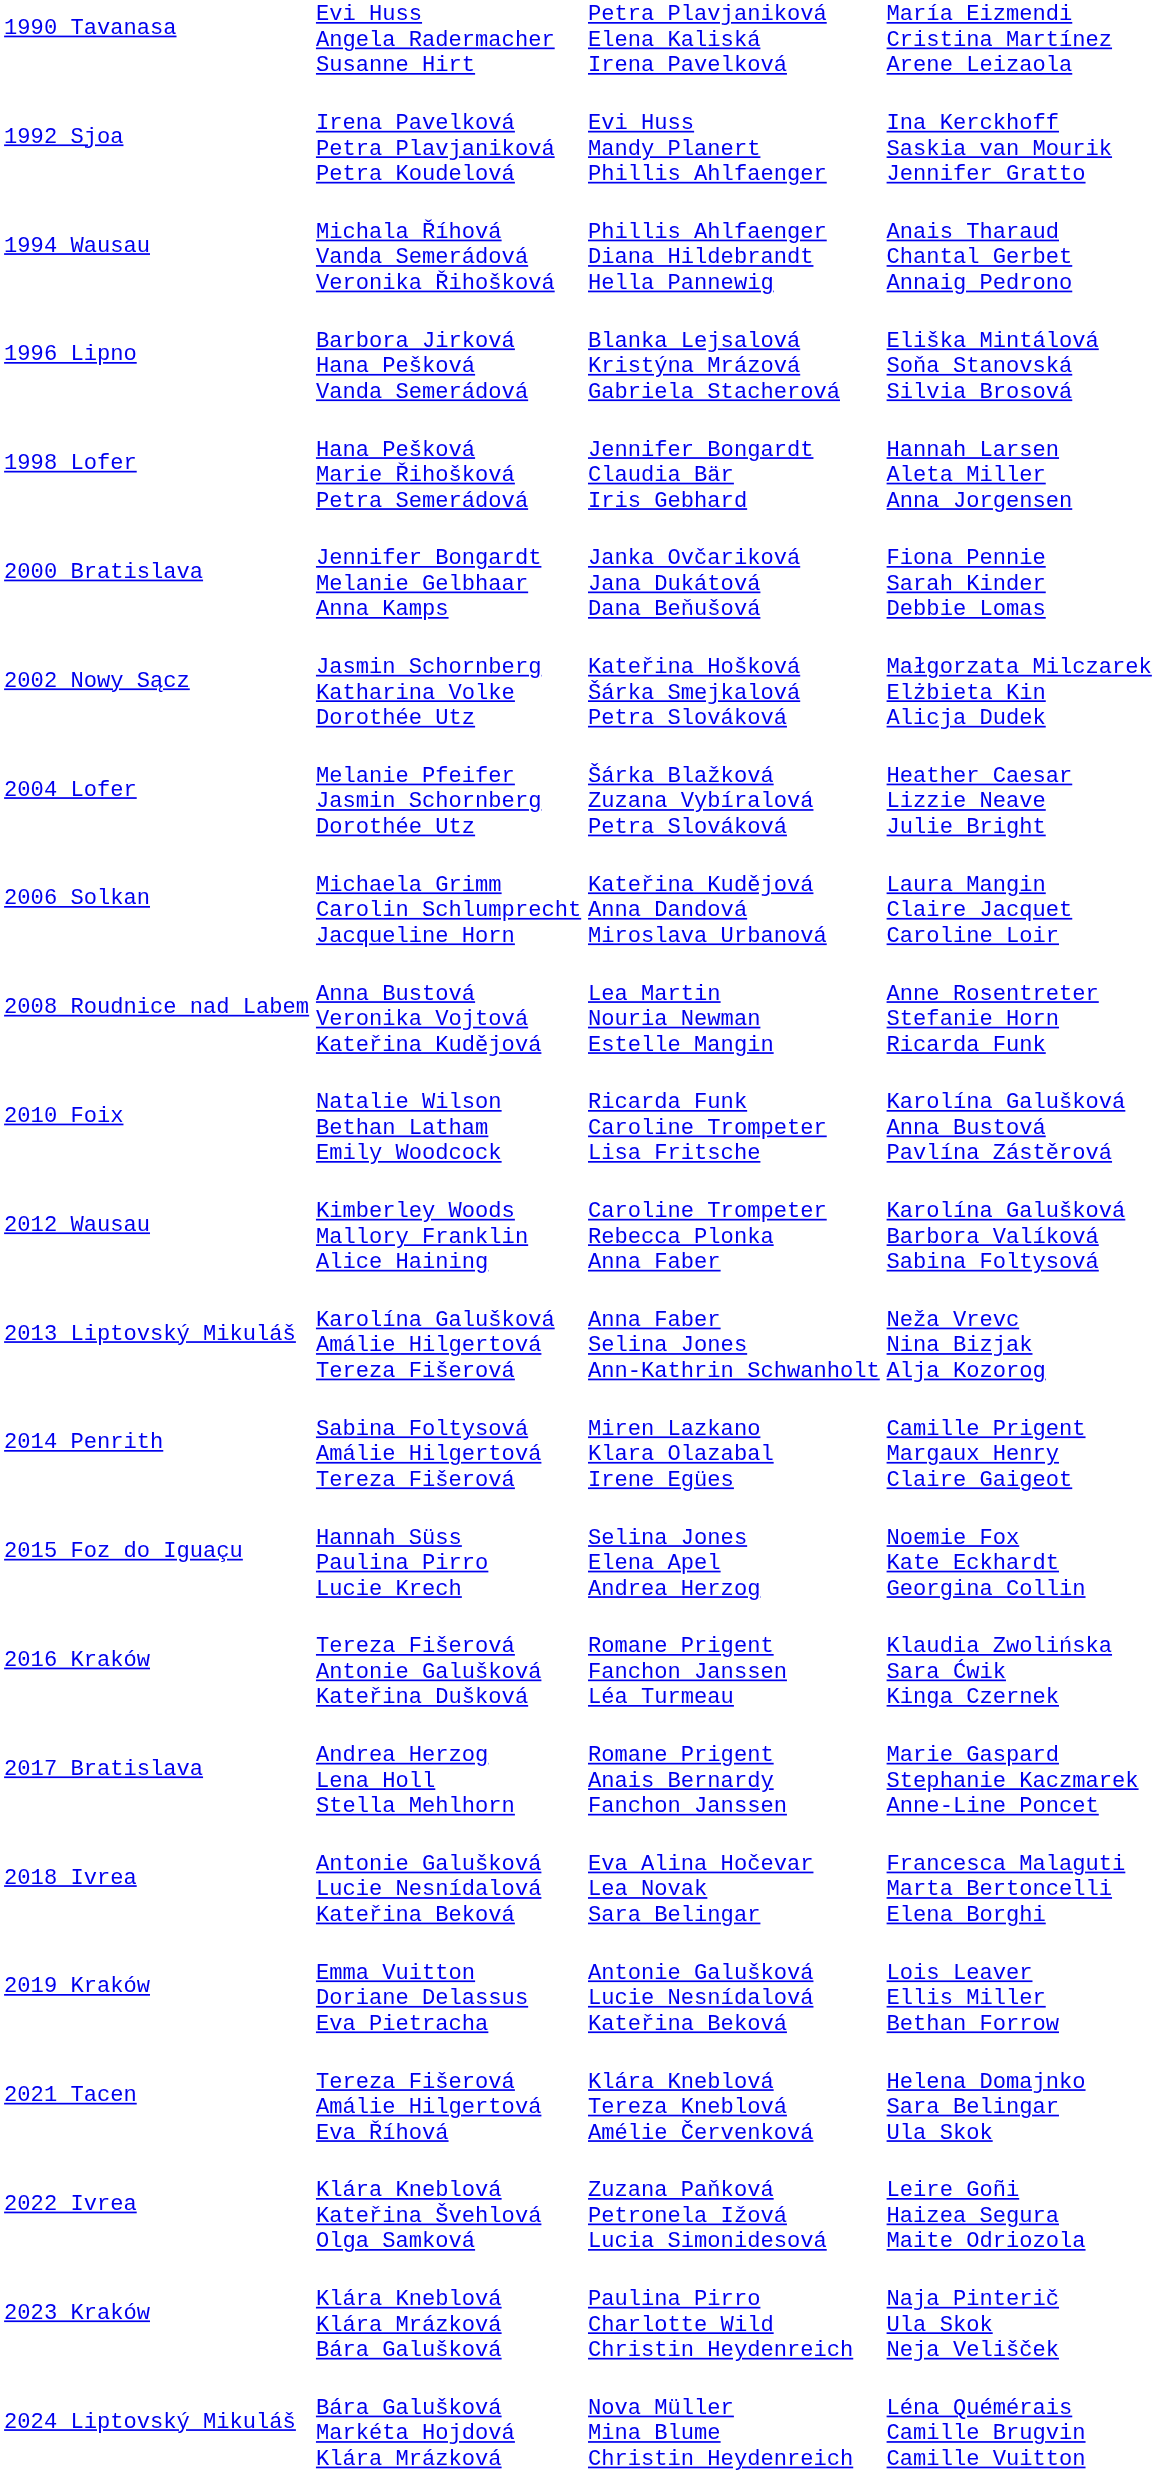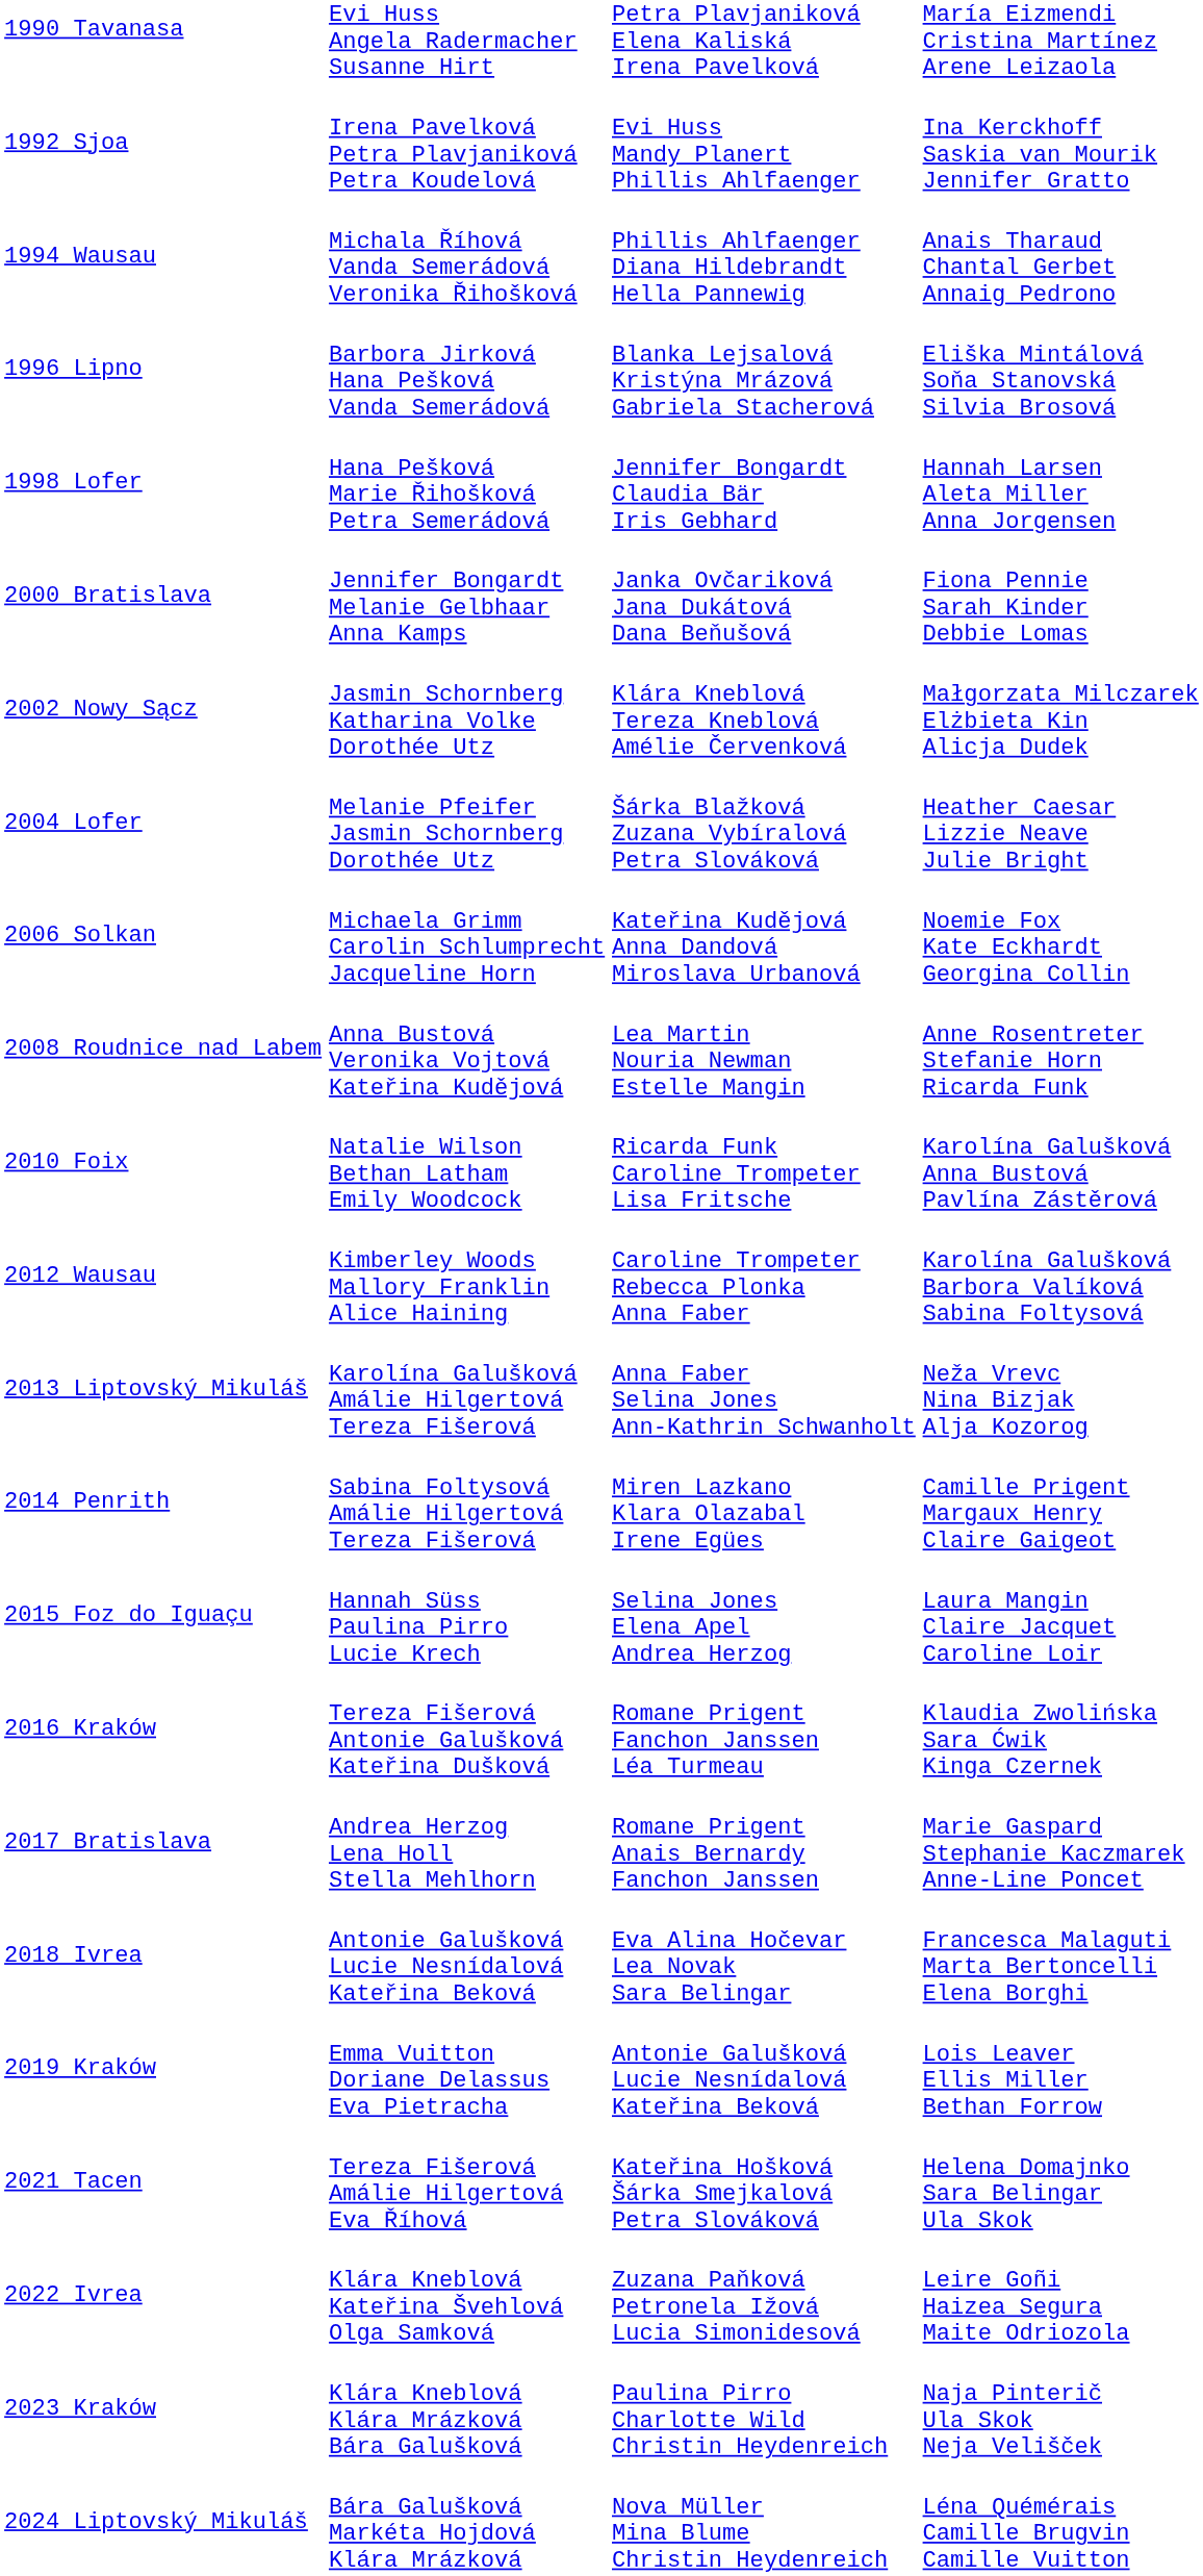 <table>
 <tr>
 <td><a href='#'>1990 Tavanasa</a></td>
 <td><br><a href='#'>Evi Huss</a><br><a href='#'>Angela Radermacher</a><br><a href='#'>Susanne Hirt</a></td>
 <td><br><a href='#'>Petra Plavjaniková</a><br><a href='#'>Elena Kaliská</a><br><a href='#'>Irena Pavelková</a></td>
 <td><br><a href='#'>María Eizmendi</a><br><a href='#'>Cristina Martínez</a><br><a href='#'>Arene Leizaola</a></td>
 </tr>
 <tr>
 <td><a href='#'>1992 Sjoa</a></td>
 <td><br><a href='#'>Irena Pavelková</a><br><a href='#'>Petra Plavjaniková</a><br><a href='#'>Petra Koudelová</a></td>
 <td><br><a href='#'>Evi Huss</a><br><a href='#'>Mandy Planert</a><br><a href='#'>Phillis Ahlfaenger</a></td>
 <td><br><a href='#'>Ina Kerckhoff</a><br><a href='#'>Saskia van Mourik</a><br><a href='#'>Jennifer Gratto</a></td>
 </tr>
 <tr>
 <td><a href='#'>1994 Wausau</a></td>
 <td><br><a href='#'>Michala Říhová</a><br><a href='#'>Vanda Semerádová</a><br><a href='#'>Veronika Řihošková</a></td>
 <td><br><a href='#'>Phillis Ahlfaenger</a><br><a href='#'>Diana Hildebrandt</a><br><a href='#'>Hella Pannewig</a></td>
 <td><br><a href='#'>Anais Tharaud</a><br><a href='#'>Chantal Gerbet</a><br><a href='#'>Annaig Pedrono</a></td>
 </tr>
 <tr>
 <td><a href='#'>1996 Lipno</a></td>
 <td><br><a href='#'>Barbora Jirková</a><br><a href='#'>Hana Pešková</a><br><a href='#'>Vanda Semerádová</a></td>
 <td><br><a href='#'>Blanka Lejsalová</a><br><a href='#'>Kristýna Mrázová</a><br><a href='#'>Gabriela Stacherová</a></td>
 <td><br><a href='#'>Eliška Mintálová</a><br><a href='#'>Soňa Stanovská</a><br><a href='#'>Silvia Brosová</a></td>
 </tr>
 <tr>
 <td><a href='#'>1998 Lofer</a></td>
 <td><br><a href='#'>Hana Pešková</a><br><a href='#'>Marie Řihošková</a><br><a href='#'>Petra Semerádová</a></td>
 <td><br><a href='#'>Jennifer Bongardt</a><br><a href='#'>Claudia Bär</a><br><a href='#'>Iris Gebhard</a></td>
 <td><br><a href='#'>Hannah Larsen</a><br><a href='#'>Aleta Miller</a><br><a href='#'>Anna Jorgensen</a></td>
 </tr>
 <tr>
 <td><a href='#'>2000 Bratislava</a></td>
 <td><br><a href='#'>Jennifer Bongardt</a><br><a href='#'>Melanie Gelbhaar</a><br><a href='#'>Anna Kamps</a></td>
 <td><br><a href='#'>Janka Ovčariková</a><br><a href='#'>Jana Dukátová</a><br><a href='#'>Dana Beňušová</a></td>
 <td><br><a href='#'>Fiona Pennie</a><br><a href='#'>Sarah Kinder</a><br><a href='#'>Debbie Lomas</a></td>
 </tr>
 <tr>
 <td><a href='#'>2002 Nowy Sącz</a></td>
 <td><br><a href='#'>Jasmin Schornberg</a><br><a href='#'>Katharina Volke</a><br><a href='#'>Dorothée Utz</a></td>
-<td><br><a href='#'>Kateřina Hošková</a><br><a href='#'>Šárka Smejkalová</a><br><a href='#'>Petra Slováková</a></td>
+<td><br><a href='#'>Klára Kneblová</a><br><a href='#'>Tereza Kneblová</a><br><a href='#'>Amélie Červenková</a></td>
 <td><br><a href='#'>Małgorzata Milczarek</a><br><a href='#'>Elżbieta Kin</a><br><a href='#'>Alicja Dudek</a></td>
 </tr>
 <tr>
 <td><a href='#'>2004 Lofer</a></td>
 <td><br><a href='#'>Melanie Pfeifer</a><br><a href='#'>Jasmin Schornberg</a><br><a href='#'>Dorothée Utz</a></td>
 <td><br><a href='#'>Šárka Blažková</a><br><a href='#'>Zuzana Vybíralová</a><br><a href='#'>Petra Slováková</a></td>
 <td><br><a href='#'>Heather Caesar</a><br><a href='#'>Lizzie Neave</a><br><a href='#'>Julie Bright</a></td>
 </tr>
 <tr>
 <td><a href='#'>2006 Solkan</a></td>
 <td><br><a href='#'>Michaela Grimm</a><br><a href='#'>Carolin Schlumprecht</a><br><a href='#'>Jacqueline Horn</a></td>
 <td><br><a href='#'>Kateřina Kudějová</a><br><a href='#'>Anna Dandová</a><br><a href='#'>Miroslava Urbanová</a></td>
-<td><br><a href='#'>Laura Mangin</a><br><a href='#'>Claire Jacquet</a><br><a href='#'>Caroline Loir</a></td>
+<td><br><a href='#'>Noemie Fox</a><br><a href='#'>Kate Eckhardt</a><br><a href='#'>Georgina Collin</a></td>
 </tr>
 <tr>
 <td><a href='#'>2008 Roudnice nad Labem</a></td>
 <td><br><a href='#'>Anna Bustová</a><br><a href='#'>Veronika Vojtová</a><br><a href='#'>Kateřina Kudějová</a></td>
 <td><br><a href='#'>Lea Martin</a><br><a href='#'>Nouria Newman</a><br><a href='#'>Estelle Mangin</a></td>
 <td><br><a href='#'>Anne Rosentreter</a><br><a href='#'>Stefanie Horn</a><br><a href='#'>Ricarda Funk</a></td>
 </tr>
 <tr>
 <td><a href='#'>2010 Foix</a></td>
 <td><br><a href='#'>Natalie Wilson</a><br><a href='#'>Bethan Latham</a><br><a href='#'>Emily Woodcock</a></td>
 <td><br><a href='#'>Ricarda Funk</a><br><a href='#'>Caroline Trompeter</a><br><a href='#'>Lisa Fritsche</a></td>
 <td><br><a href='#'>Karolína Galušková</a><br><a href='#'>Anna Bustová</a><br><a href='#'>Pavlína Zástěrová</a></td>
 </tr>
 <tr>
 <td><a href='#'>2012 Wausau</a></td>
 <td><br><a href='#'>Kimberley Woods</a><br><a href='#'>Mallory Franklin</a><br><a href='#'>Alice Haining</a></td>
 <td><br><a href='#'>Caroline Trompeter</a><br><a href='#'>Rebecca Plonka</a><br><a href='#'>Anna Faber</a></td>
 <td><br><a href='#'>Karolína Galušková</a><br><a href='#'>Barbora Valíková</a><br><a href='#'>Sabina Foltysová</a></td>
 </tr>
 <tr>
 <td><a href='#'>2013 Liptovský Mikuláš</a></td>
 <td><br><a href='#'>Karolína Galušková</a><br><a href='#'>Amálie Hilgertová</a><br><a href='#'>Tereza Fišerová</a></td>
 <td><br><a href='#'>Anna Faber</a><br><a href='#'>Selina Jones</a><br><a href='#'>Ann-Kathrin Schwanholt</a></td>
 <td><br><a href='#'>Neža Vrevc</a><br><a href='#'>Nina Bizjak</a><br><a href='#'>Alja Kozorog</a></td>
 </tr>
 <tr>
 <td><a href='#'>2014 Penrith</a></td>
 <td><br><a href='#'>Sabina Foltysová</a><br><a href='#'>Amálie Hilgertová</a><br><a href='#'>Tereza Fišerová</a></td>
 <td><br><a href='#'>Miren Lazkano</a><br><a href='#'>Klara Olazabal</a><br><a href='#'>Irene Egües</a></td>
 <td><br><a href='#'>Camille Prigent</a><br><a href='#'>Margaux Henry</a><br><a href='#'>Claire Gaigeot</a></td>
 </tr>
 <tr>
 <td><a href='#'>2015 Foz do Iguaçu</a></td>
 <td><br><a href='#'>Hannah Süss</a><br><a href='#'>Paulina Pirro</a><br><a href='#'>Lucie Krech</a></td>
 <td><br><a href='#'>Selina Jones</a><br><a href='#'>Elena Apel</a><br><a href='#'>Andrea Herzog</a></td>
-<td><br><a href='#'>Noemie Fox</a><br><a href='#'>Kate Eckhardt</a><br><a href='#'>Georgina Collin</a></td>
+<td><br><a href='#'>Laura Mangin</a><br><a href='#'>Claire Jacquet</a><br><a href='#'>Caroline Loir</a></td>
 </tr>
 <tr>
 <td><a href='#'>2016 Kraków</a></td>
 <td><br><a href='#'>Tereza Fišerová</a><br><a href='#'>Antonie Galušková</a><br><a href='#'>Kateřina Dušková</a></td>
 <td><br><a href='#'>Romane Prigent</a><br><a href='#'>Fanchon Janssen</a><br><a href='#'>Léa Turmeau</a></td>
 <td><br><a href='#'>Klaudia Zwolińska</a><br><a href='#'>Sara Ćwik</a><br><a href='#'>Kinga Czernek</a></td>
 </tr>
 <tr>
 <td><a href='#'>2017 Bratislava</a></td>
 <td><br><a href='#'>Andrea Herzog</a><br><a href='#'>Lena Holl</a><br><a href='#'>Stella Mehlhorn</a></td>
 <td><br><a href='#'>Romane Prigent</a><br><a href='#'>Anais Bernardy</a><br><a href='#'>Fanchon Janssen</a></td>
 <td><br><a href='#'>Marie Gaspard</a><br><a href='#'>Stephanie Kaczmarek</a><br><a href='#'>Anne-Line Poncet</a></td>
 </tr>
 <tr>
 <td><a href='#'>2018 Ivrea</a></td>
 <td><br><a href='#'>Antonie Galušková</a><br><a href='#'>Lucie Nesnídalová</a><br><a href='#'>Kateřina Beková</a></td>
 <td><br><a href='#'>Eva Alina Hočevar</a><br><a href='#'>Lea Novak</a><br><a href='#'>Sara Belingar</a></td>
 <td><br><a href='#'>Francesca Malaguti</a><br><a href='#'>Marta Bertoncelli</a><br><a href='#'>Elena Borghi</a></td>
 </tr>
 <tr>
 <td><a href='#'>2019 Kraków</a></td>
 <td><br><a href='#'>Emma Vuitton</a><br><a href='#'>Doriane Delassus</a><br><a href='#'>Eva Pietracha</a></td>
 <td><br><a href='#'>Antonie Galušková</a><br><a href='#'>Lucie Nesnídalová</a><br><a href='#'>Kateřina Beková</a></td>
 <td><br><a href='#'>Lois Leaver</a><br><a href='#'>Ellis Miller</a><br><a href='#'>Bethan Forrow</a></td>
 </tr>
 <tr>
 <td><a href='#'>2021 Tacen</a></td>
 <td><br><a href='#'>Tereza Fišerová</a><br><a href='#'>Amálie Hilgertová</a><br><a href='#'>Eva Říhová</a></td>
-<td><br><a href='#'>Klára Kneblová</a><br><a href='#'>Tereza Kneblová</a><br><a href='#'>Amélie Červenková</a></td>
+<td><br><a href='#'>Kateřina Hošková</a><br><a href='#'>Šárka Smejkalová</a><br><a href='#'>Petra Slováková</a></td>
 <td><br><a href='#'>Helena Domajnko</a><br><a href='#'>Sara Belingar</a><br><a href='#'>Ula Skok</a></td>
 </tr>
 <tr>
 <td><a href='#'>2022 Ivrea</a></td>
 <td><br><a href='#'>Klára Kneblová</a><br><a href='#'>Kateřina Švehlová</a><br><a href='#'>Olga Samková</a></td>
 <td><br><a href='#'>Zuzana Paňková</a><br><a href='#'>Petronela Ižová</a><br><a href='#'>Lucia Simonidesová</a></td>
 <td><br><a href='#'>Leire Goñi</a><br><a href='#'>Haizea Segura</a><br><a href='#'>Maite Odriozola</a></td>
 </tr>
 <tr>
 <td><a href='#'>2023 Kraków</a></td>
 <td><br><a href='#'>Klára Kneblová</a><br><a href='#'>Klára Mrázková</a><br><a href='#'>Bára Galušková</a></td>
 <td><br><a href='#'>Paulina Pirro</a><br><a href='#'>Charlotte Wild</a><br><a href='#'>Christin Heydenreich</a></td>
 <td><br><a href='#'>Naja Pinterič</a><br><a href='#'>Ula Skok</a><br><a href='#'>Neja Velišček</a></td>
 </tr>
 <tr>
 <td><a href='#'>2024 Liptovský Mikuláš</a></td>
 <td><br><a href='#'>Bára Galušková</a><br><a href='#'>Markéta Hojdová</a><br><a href='#'>Klára Mrázková</a></td>
 <td><br><a href='#'>Nova Müller</a><br><a href='#'>Mina Blume</a><br><a href='#'>Christin Heydenreich</a></td>
 <td><br><a href='#'>Léna Quémérais</a><br><a href='#'>Camille Brugvin</a><br><a href='#'>Camille Vuitton</a></td>
 </tr>
 </table>
